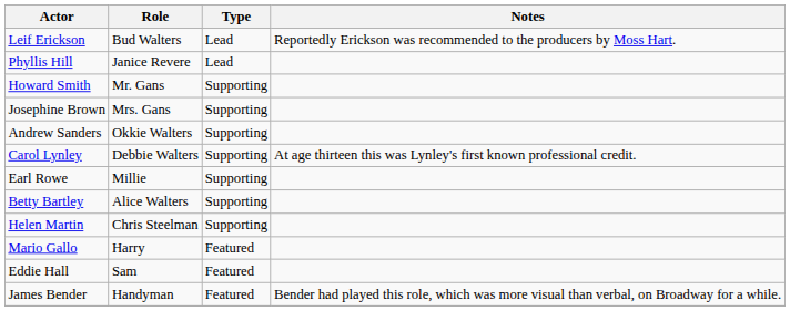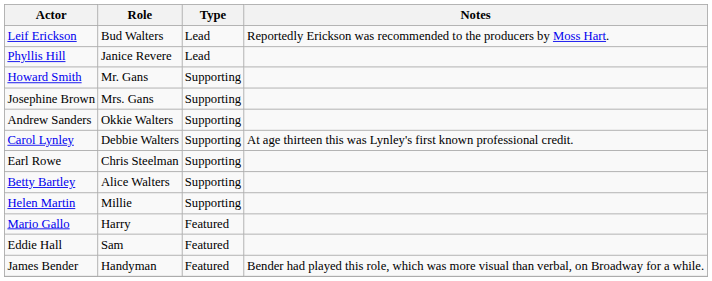 <table class="wikitable sortable plainrowheaders" style="font-size: 90%">
 <tr>
 <th scope="col">Actor</th>
 <th scope="col">Role</th>
 <th scope="col">Type</th>
 <th scope="col">Notes</th>
 </tr>
 <tr>
 <td><a href='#'>Leif Erickson</a></td>
 <td>Bud Walters</td>
 <td>Lead</td>
 <td>Reportedly Erickson was recommended to the producers by <a href='#'>Moss Hart</a>.</td>
 </tr>
 <tr>
 <td><a href='#'>Phyllis Hill</a></td>
 <td>Janice Revere</td>
 <td>Lead</td>
 <td></td>
 </tr>
 <tr>
 <td><a href='#'>Howard Smith</a></td>
 <td>Mr. Gans</td>
 <td>Supporting</td>
 <td></td>
 </tr>
 <tr>
 <td>Josephine Brown</td>
 <td>Mrs. Gans</td>
 <td>Supporting</td>
 <td></td>
 </tr>
 <tr>
 <td>Andrew Sanders</td>
 <td>Okkie Walters</td>
 <td>Supporting</td>
 <td></td>
 </tr>
 <tr>
 <td><a href='#'>Carol Lynley</a></td>
 <td>Debbie Walters</td>
 <td>Supporting</td>
 <td>At age thirteen this was Lynley's first known professional credit.</td>
 </tr>
 <tr>
 <td>Earl Rowe</td>
-<td>Millie</td>
+<td>Chris Steelman</td>
 <td>Supporting</td>
 <td></td>
 </tr>
 <tr>
 <td><a href='#'>Betty Bartley</a></td>
 <td>Alice Walters</td>
 <td>Supporting</td>
 <td></td>
 </tr>
 <tr>
 <td><a href='#'>Helen Martin</a></td>
-<td>Chris Steelman</td>
+<td>Millie</td>
 <td>Supporting</td>
 <td></td>
 </tr>
 <tr>
 <td><a href='#'>Mario Gallo</a></td>
 <td>Harry</td>
 <td>Featured</td>
 <td></td>
 </tr>
 <tr>
 <td>Eddie Hall</td>
 <td>Sam</td>
 <td>Featured</td>
 <td></td>
 </tr>
 <tr>
 <td>James Bender</td>
 <td>Handyman</td>
 <td>Featured</td>
 <td>Bender had played this role, which was more visual than verbal, on Broadway for a while.</td>
 </tr>
 <tr>
 </tr>
 </table>
